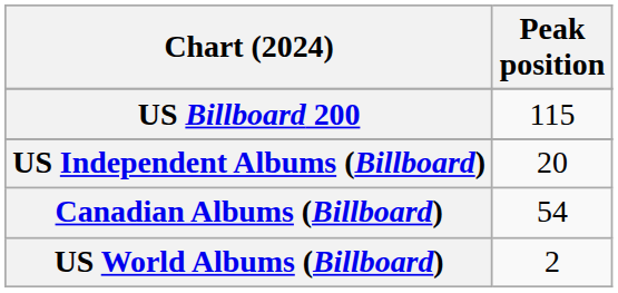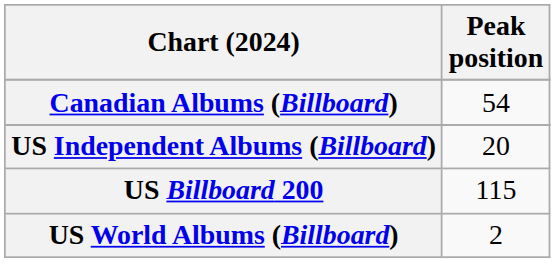 <table class="wikitable sortable plainrowheaders" style="text-align:center">
 <tr>
 <th scope="col">Chart (2024)</th>
 <th scope="col">Peak<br>position</th>
 </tr>
 <tr>
 </tr>
 <tr>
 </tr>
 <tr>
-<th scope="row">US <a href='#'><em>Billboard</em> 200</a></th>
-<td>115</td>
+<th scope="row"><a href='#'>Canadian Albums</a> (<em><a href='#'>Billboard</a></em>)</th>
+<td>54</td>
 </tr>
 <tr>
 </tr>
 <tr>
 </tr>
 <tr>
 </tr>
 <tr>
 </tr>
 <tr>
 <th scope="row">US <a href='#'>Independent Albums</a> (<em><a href='#'>Billboard</a></em>)</th>
 <td>20</td>
 </tr>
 <tr>
-<th scope="row"><a href='#'>Canadian Albums</a> (<em><a href='#'>Billboard</a></em>)</th>
-<td>54</td>
+<th scope="row">US <a href='#'><em>Billboard</em> 200</a></th>
+<td>115</td>
 </tr>
 <tr>
 <th scope="row">US <a href='#'>World Albums</a> (<em><a href='#'>Billboard</a></em>)</th>
 <td>2</td>
 </tr>
 </table>
